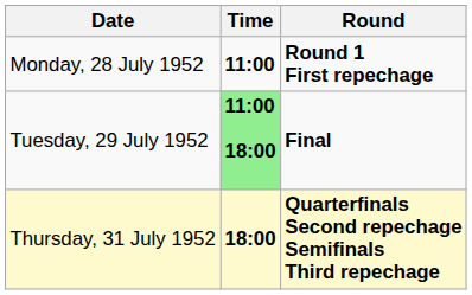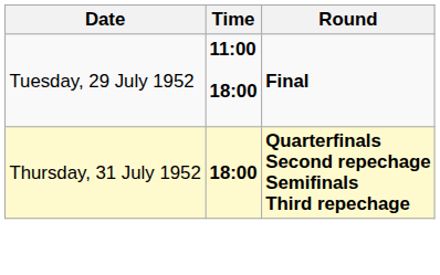 <table class="wikitable">
 <tr>
 <th>Date</th>
 <th>Time</th>
 <th>Round</th>
 </tr>
 <tr>
-<td>Monday, 28 July 1952</td>
-<td><strong>11:00</strong></td>
-<td><strong>Round 1</strong><br><strong>First repechage</strong></td>
-</tr>
-<tr>
 <td>Tuesday, 29 July 1952</td>
-<td style="background: lightgreen;"><strong>11:00</strong><br> <br><strong>18:00</strong><br> </td>
+<td><strong>11:00</strong><br> <br><strong>18:00</strong><br> </td>
 <td><strong>Final</strong></td>
 </tr>
 <tr style=background:lemonchiffon>
 <td>Thursday, 31 July 1952</td>
 <td><strong>18:00</strong></td>
 <td><strong>Quarterfinals</strong><br><strong>Second repechage</strong><br><strong>Semifinals</strong><br><strong>Third repechage</strong></td>
 </tr>
 </table>
